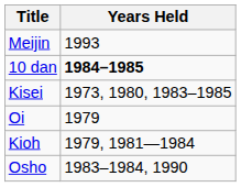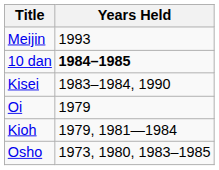 <table class="wikitable">
 <tr>
 <th>Title</th>
 <th>Years Held</th>
 </tr>
 <tr>
 <td><a href='#'>Meijin</a></td>
 <td>1993</td>
 </tr>
 <tr>
 <td><a href='#'>10 dan</a></td>
 <td><strong>1984–1985</strong></td>
 </tr>
 <tr>
 <td><a href='#'>Kisei</a></td>
-<td>1973, 1980, 1983–1985</td>
+<td>1983–1984, 1990</td>
 </tr>
 <tr>
 <td><a href='#'>Oi</a></td>
 <td>1979</td>
 </tr>
 <tr>
 <td><a href='#'>Kioh</a></td>
 <td>1979, 1981—1984</td>
 </tr>
 <tr>
 <td><a href='#'>Osho</a></td>
-<td>1983–1984, 1990</td>
+<td>1973, 1980, 1983–1985</td>
 </tr>
 </table>
